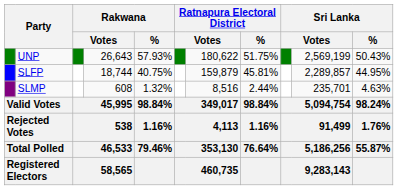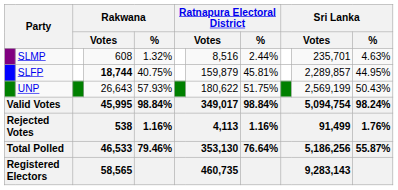 <table class="wikitable">
 <tr>
 <th colspan="2" width="144px"rowspan="2">Party</th>
 <th colspan="3" width="216px">Rakwana</th>
 <th colspan="3" width="216px"><a href='#'>Ratnapura Electoral District</a></th>
 <th colspan="3" width="216px">Sri Lanka</th>
 </tr>
 <tr>
 <th colspan="2" width="144px">Votes</th>
 <th>%</th>
 <th colspan="2" width="144px">Votes</th>
 <th>%</th>
 <th colspan="2" width="144px">Votes</th>
 <th>%</th>
 </tr>
 <tr>
+<td style="background-color:purple;" width="10px"></td>
+<td style="text-align:left;"><a href='#'>SLMP</a></td>
+<td style="background-color:white;" width="10px"></td>
+<td style="text-align:right;">608</td>
+<td style="text-align:right;">1.32%</td>
+<td style="background-color:white;" width="10px"></td>
+<td style="text-align:right;">8,516</td>
+<td style="text-align:right;">2.44%</td>
+<td style="background-color:white;" width="10px"></td>
+<td style="text-align:right;">235,701</td>
+<td style="text-align:right;">4.63%</td>
+</tr>
+<tr>
+<td style="background-color:blue;" width="10px"></td>
+<td style="text-align:left;"><a href='#'>SLFP</a></td>
+<td style="background-color:white;" width="10px"></td>
+<td style="text-align:right;"><strong>18,744</strong></td>
+<td style="text-align:right;">40.75%</td>
+<td style="background-color:white;" width="10px"></td>
+<td style="text-align:right;">159,879</td>
+<td style="text-align:right;">45.81%</td>
+<td style="background-color:white;" width="10px"></td>
+<td style="text-align:right;">2,289,857</td>
+<td style="text-align:right;">44.95%</td>
+</tr>
+<tr>
 <td style="background-color:green;" width="10px"></td>
 <td style="text-align:left;"><a href='#'>UNP</a></td>
 <td style="background-color:green;" width="10px"></td>
 <td style="text-align:right;">26,643</td>
 <td style="text-align:right;">57.93%</td>
 <td style="background-color:green;" width="10px"></td>
 <td style="text-align:right;">180,622</td>
 <td style="text-align:right;">51.75%</td>
 <td style="background-color:green;" width="10px"></td>
 <td style="text-align:right;">2,569,199</td>
 <td style="text-align:right;">50.43%</td>
-</tr>
-<tr>
-<td style="background-color:blue;" width="10px"></td>
-<td style="text-align:left;"><a href='#'>SLFP</a></td>
-<td style="background-color:white;" width="10px"></td>
-<td style="text-align:right;">18,744</td>
-<td style="text-align:right;">40.75%</td>
-<td style="background-color:white;" width="10px"></td>
-<td style="text-align:right;">159,879</td>
-<td style="text-align:right;">45.81%</td>
-<td style="background-color:white;" width="10px"></td>
-<td style="text-align:right;">2,289,857</td>
-<td style="text-align:right;">44.95%</td>
-</tr>
-<tr>
-<td style="background-color:purple;" width="10px"></td>
-<td style="text-align:left;"><a href='#'>SLMP</a></td>
-<td style="background-color:white;" width="10px"></td>
-<td style="text-align:right;">608</td>
-<td style="text-align:right;">1.32%</td>
-<td style="background-color:white;" width="10px"></td>
-<td style="text-align:right;">8,516</td>
-<td style="text-align:right;">2.44%</td>
-<td style="background-color:white;" width="10px"></td>
-<td style="text-align:right;">235,701</td>
-<td style="text-align:right;">4.63%</td>
 </tr>
 <tr>
 <th colspan="2" width="144px"style="text-align:left;">Valid Votes</th>
 <th style="text-align:right;"colspan="2" width="144px">45,995</th>
 <th style="text-align:right;">98.84%</th>
 <th style="text-align:right;"colspan="2" width="144px">349,017</th>
 <th style="text-align:right;">98.84%</th>
 <th style="text-align:right;"colspan="2" width="144px">5,094,754</th>
 <th style="text-align:right;">98.24%</th>
 </tr>
 <tr>
 <th colspan="2" width="144px"style="text-align:left;">Rejected Votes</th>
 <th style="text-align:right;"colspan="2" width="144px">538</th>
 <th style="text-align:right;">1.16%</th>
 <th style="text-align:right;"colspan="2" width="144px">4,113</th>
 <th style="text-align:right;">1.16%</th>
 <th style="text-align:right;"colspan="2" width="144px">91,499</th>
 <th style="text-align:right;">1.76%</th>
 </tr>
 <tr>
 <th colspan="2" width="144px"style="text-align:left;">Total Polled</th>
 <th style="text-align:right;"colspan="2" width="144px">46,533</th>
 <th style="text-align:right;">79.46%</th>
 <th style="text-align:right;"colspan="2" width="144px">353,130</th>
 <th style="text-align:right;">76.64%</th>
 <th style="text-align:right;"colspan="2" width="144px">5,186,256</th>
 <th style="text-align:right;">55.87%</th>
 </tr>
 <tr>
 <th colspan="2" width="144px"style="text-align:left;">Registered Electors</th>
 <th style="text-align:right;"colspan="2" width="144px">58,565</th>
 <th></th>
 <th style="text-align:right;"colspan="2" width="144px">460,735</th>
 <th></th>
 <th style="text-align:right;"colspan="2" width="144px">9,283,143</th>
 <th></th>
 </tr>
 </table>
